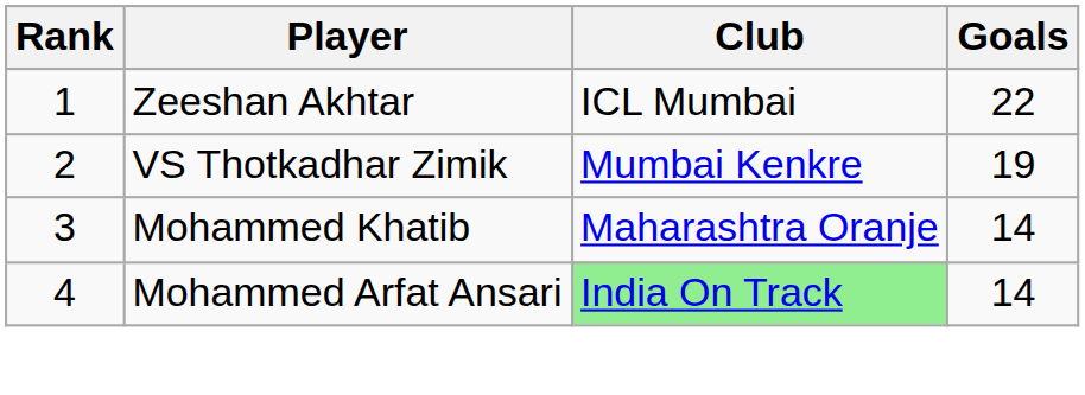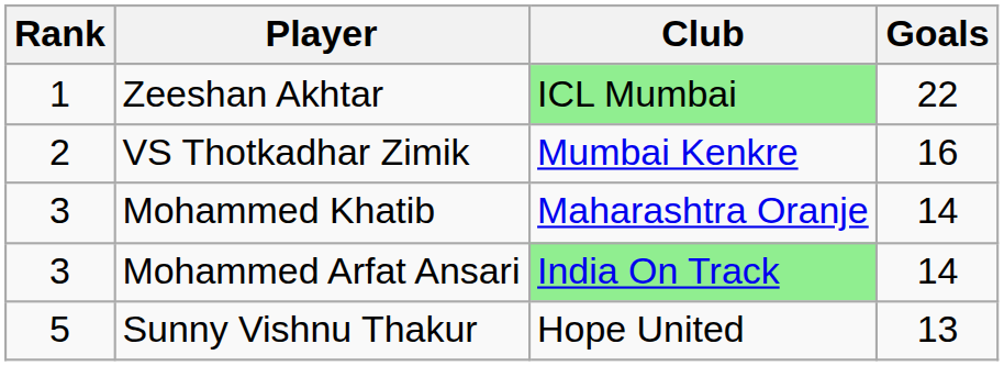 <table class="wikitable" style="text-align:center">
 <tr>
 <th>Rank</th>
 <th>Player</th>
 <th>Club</th>
 <th>Goals</th>
 </tr>
 <tr>
 <td>1</td>
 <td align="left">Zeeshan Akhtar</td>
-<td align="left">ICL Mumbai</td>
+<td align="left" style="background: lightgreen;">ICL Mumbai</td>
 <td>22</td>
 </tr>
 <tr>
 <td>2</td>
 <td align="left">VS Thotkadhar Zimik</td>
 <td align="left"><a href='#'>Mumbai Kenkre</a></td>
-<td>19</td>
+<td>16</td>
 </tr>
 <tr>
 <td>3</td>
 <td align="left">Mohammed Khatib</td>
 <td align="left"><a href='#'>Maharashtra Oranje</a></td>
 <td>14</td>
 </tr>
 <tr>
-<td>4</td>
+<td>3</td>
 <td align="left">Mohammed Arfat Ansari</td>
 <td align="left" style="background: lightgreen;"><a href='#'>India On Track</a></td>
 <td>14</td>
 </tr>
+<tr>
+<td>5</td>
+<td align="left">Sunny Vishnu Thakur</td>
+<td align="left">Hope United</td>
+<td>13</td>
+</tr>
 </table>
